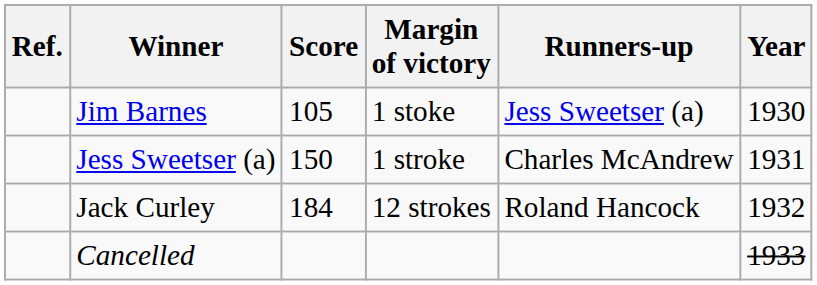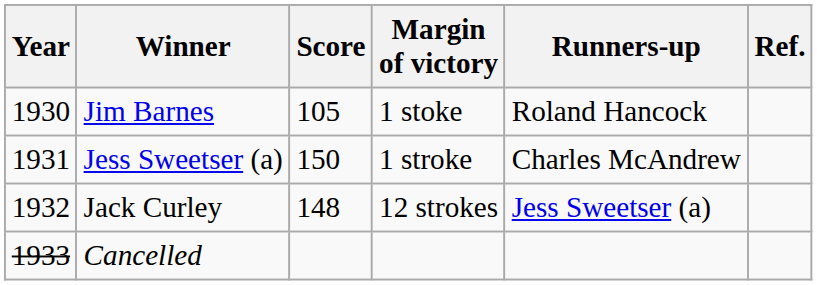 <table class="wikitable" style="font-size:95%">
 <tr>
-<th>Ref.</th>
+<th>Year</th>
 <th>Winner</th>
 <th>Score</th>
 <th>Margin<br>of victory</th>
 <th>Runners-up</th>
-<th>Year</th>
+<th>Ref.</th>
 </tr>
 <tr>
-<td></td>
+<td>1930</td>
 <td> <a href='#'>Jim Barnes</a></td>
 <td>105</td>
 <td>1 stoke</td>
-<td> <a href='#'>Jess Sweetser</a> (a)</td>
-<td>1930</td>
+<td> Roland Hancock</td>
+<td></td>
 </tr>
 <tr>
-<td></td>
+<td>1931</td>
 <td> <a href='#'>Jess Sweetser</a> (a)</td>
 <td>150</td>
 <td>1 stroke</td>
 <td> Charles McAndrew</td>
-<td>1931</td>
+<td></td>
 </tr>
 <tr>
+<td>1932</td>
+<td> Jack Curley</td>
+<td>148</td>
+<td>12 strokes</td>
+<td> <a href='#'>Jess Sweetser</a> (a)</td>
 <td></td>
-<td> Jack Curley</td>
-<td>184</td>
-<td>12 strokes</td>
-<td> Roland Hancock</td>
-<td>1932</td>
 </tr>
 <tr>
-<td></td>
+<td><s>1933</s></td>
 <td><em>Cancelled</em></td>
 <td></td>
 <td></td>
 <td></td>
-<td><s>1933</s></td>
+<td></td>
 </tr>
 </table>
